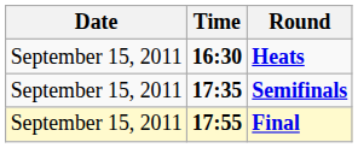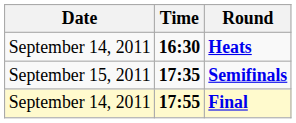 <table class="wikitable">
 <tr>
 <th>Date</th>
 <th>Time</th>
 <th>Round</th>
 </tr>
 <tr>
-<td>September 15, 2011</td>
+<td>September 14, 2011</td>
 <td><strong>16:30</strong></td>
 <td><strong><a href='#'>Heats</a></strong></td>
 </tr>
 <tr>
 <td>September 15, 2011</td>
 <td><strong>17:35</strong></td>
 <td><strong><a href='#'>Semifinals</a></strong></td>
 </tr>
 <tr style=background:lemonchiffon>
-<td>September 15, 2011</td>
+<td>September 14, 2011</td>
 <td><strong>17:55</strong></td>
 <td><strong><a href='#'>Final</a></strong></td>
 </tr>
 </table>
